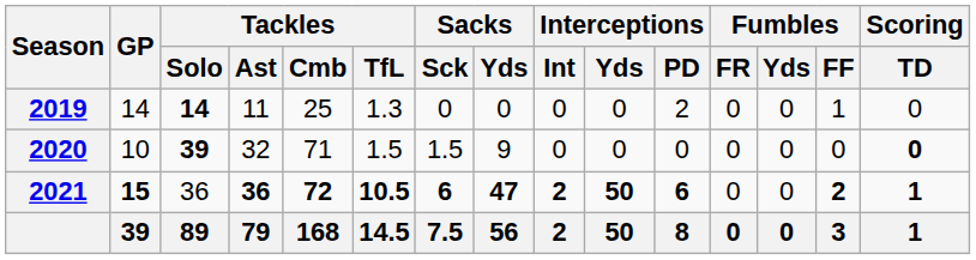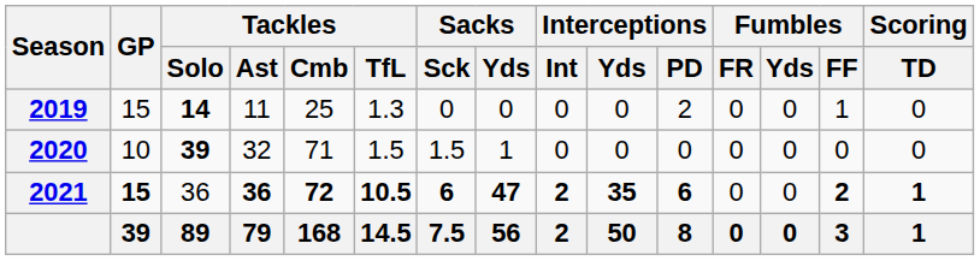 <table class="wikitable" style="text-align:center;">
 <tr>
 <th rowspan="2">Season</th>
 <th rowspan="2">GP</th>
 <th colspan="4">Tackles</th>
 <th colspan="2">Sacks</th>
 <th colspan="3">Interceptions</th>
 <th colspan="3">Fumbles</th>
 <th>Scoring</th>
 </tr>
 <tr>
 <th>Solo</th>
 <th>Ast</th>
 <th>Cmb</th>
 <th>TfL</th>
 <th>Sck</th>
 <th>Yds</th>
 <th>Int</th>
 <th>Yds</th>
 <th>PD</th>
 <th>FR</th>
 <th>Yds</th>
 <th>FF</th>
 <th>TD</th>
 </tr>
 <tr>
 <th><a href='#'>2019</a></th>
-<td>14</td>
+<td>15</td>
 <td><strong>14</strong></td>
 <td>11</td>
 <td>25</td>
 <td>1.3</td>
 <td>0</td>
 <td>0</td>
 <td>0</td>
 <td>0</td>
 <td>2</td>
 <td>0</td>
 <td>0</td>
 <td>1</td>
 <td>0</td>
 </tr>
 <tr>
 <th><a href='#'>2020</a></th>
 <td>10</td>
 <td><strong>39</strong></td>
 <td>32</td>
 <td>71</td>
 <td>1.5</td>
 <td>1.5</td>
-<td>9</td>
+<td>1</td>
 <td>0</td>
 <td>0</td>
 <td>0</td>
 <td>0</td>
 <td>0</td>
 <td>0</td>
-<td><strong>0</strong></td>
+<td>0</td>
 </tr>
 <tr>
 <th><a href='#'>2021</a></th>
 <td><strong>15</strong></td>
 <td>36</td>
 <td><strong>36</strong></td>
 <td><strong>72</strong></td>
 <td><strong>10.5</strong></td>
 <td><strong>6</strong></td>
 <td><strong>47</strong></td>
 <td><strong>2</strong></td>
-<td><strong>50</strong></td>
+<td><strong>35</strong></td>
 <td><strong>6</strong></td>
 <td>0</td>
 <td>0</td>
 <td><strong>2</strong></td>
 <td><strong>1</strong></td>
 </tr>
 <tr>
 <th></th>
 <th>39</th>
 <th>89</th>
 <th>79</th>
 <th>168</th>
 <th>14.5</th>
 <th>7.5</th>
 <th>56</th>
 <th>2</th>
 <th>50</th>
 <th>8</th>
 <th>0</th>
 <th>0</th>
 <th>3</th>
 <th>1</th>
 </tr>
 </table>
